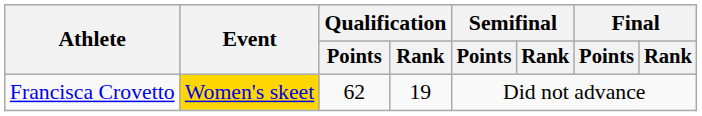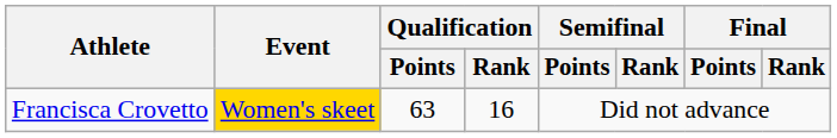 <table class="wikitable" style="font-size:90%">
 <tr>
 <th rowspan="2">Athlete</th>
 <th rowspan="2">Event</th>
 <th colspan=2>Qualification</th>
 <th colspan=2>Semifinal</th>
 <th colspan=2>Final</th>
 </tr>
 <tr style="font-size:95%">
 <th>Points</th>
 <th>Rank</th>
 <th>Points</th>
 <th>Rank</th>
 <th>Points</th>
 <th>Rank</th>
 </tr>
 <tr align=center>
 <td align=left><a href='#'>Francisca Crovetto</a></td>
 <td align=left style="background: gold;"><a href='#'>Women's skeet</a></td>
-<td>62</td>
-<td>19</td>
+<td>63</td>
+<td>16</td>
 <td colspan=4>Did not advance</td>
 </tr>
 </table>
